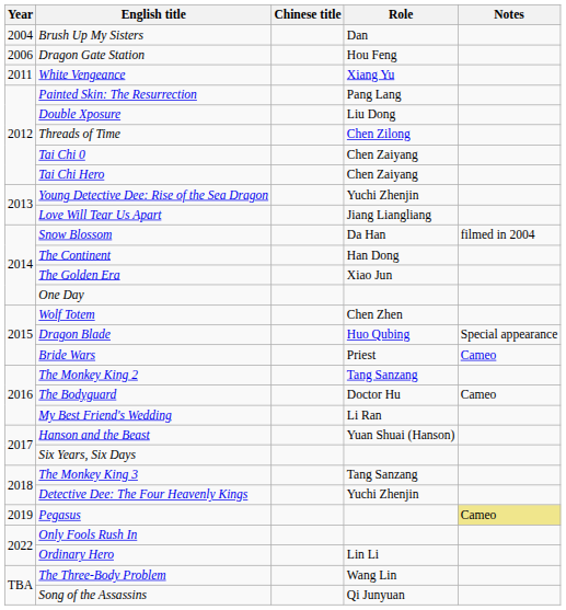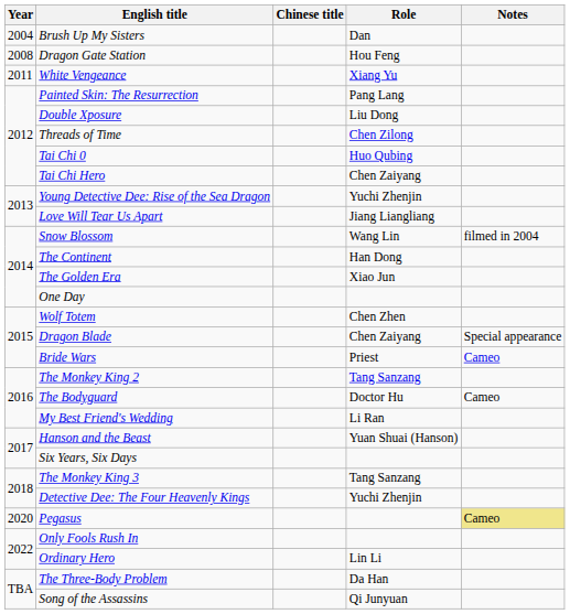 <table class="wikitable sortable">
 <tr>
 <th>Year</th>
 <th>English title</th>
 <th>Chinese title</th>
 <th>Role</th>
 <th class="unsortable">Notes</th>
 </tr>
 <tr>
 <td>2004</td>
 <td><em>Brush Up My Sisters</em></td>
 <td></td>
 <td>Dan</td>
 <td></td>
 </tr>
 <tr>
-<td>2006</td>
+<td>2008</td>
 <td><em>Dragon Gate Station</em></td>
 <td></td>
 <td>Hou Feng</td>
 <td></td>
 </tr>
 <tr>
 <td>2011</td>
 <td><em><a href='#'>White Vengeance</a></em></td>
 <td></td>
 <td><a href='#'>Xiang Yu</a></td>
 <td></td>
 </tr>
 <tr>
 <td rowspan=5>2012</td>
 <td><em><a href='#'>Painted Skin: The Resurrection</a></em></td>
 <td></td>
 <td>Pang Lang</td>
 <td></td>
 </tr>
 <tr>
 <td><em><a href='#'>Double Xposure</a></em></td>
 <td></td>
 <td>Liu Dong</td>
 <td></td>
 </tr>
 <tr>
 <td><em>Threads of Time</em></td>
 <td></td>
 <td><a href='#'>Chen Zilong</a></td>
 <td></td>
 </tr>
 <tr>
 <td><em><a href='#'>Tai Chi 0</a></em></td>
 <td></td>
-<td>Chen Zaiyang</td>
+<td><a href='#'>Huo Qubing</a></td>
 <td></td>
 </tr>
 <tr>
 <td><em><a href='#'>Tai Chi Hero</a></em></td>
 <td></td>
 <td>Chen Zaiyang</td>
 <td></td>
 </tr>
 <tr>
 <td rowspan=2>2013</td>
 <td><em><a href='#'>Young Detective Dee: Rise of the Sea Dragon</a></em></td>
 <td></td>
 <td>Yuchi Zhenjin</td>
 <td></td>
 </tr>
 <tr>
 <td><em><a href='#'>Love Will Tear Us Apart</a></em></td>
 <td></td>
 <td>Jiang Liangliang</td>
 <td></td>
 </tr>
 <tr>
 <td rowspan=4>2014</td>
 <td><em><a href='#'>Snow Blossom</a></em></td>
 <td></td>
-<td>Da Han</td>
+<td>Wang Lin</td>
 <td>filmed in 2004</td>
 </tr>
 <tr>
 <td><em><a href='#'>The Continent</a></em></td>
 <td></td>
 <td>Han Dong</td>
 <td></td>
 </tr>
 <tr>
 <td><em><a href='#'>The Golden Era</a></em></td>
 <td></td>
 <td>Xiao Jun</td>
 <td></td>
 </tr>
 <tr>
 <td><em>One Day</em></td>
 <td></td>
 <td></td>
 <td></td>
 </tr>
 <tr>
 <td rowspan=3>2015</td>
 <td><em><a href='#'>Wolf Totem</a></em></td>
 <td></td>
 <td>Chen Zhen</td>
 <td></td>
 </tr>
 <tr>
 <td><em><a href='#'>Dragon Blade</a></em></td>
 <td></td>
-<td><a href='#'>Huo Qubing</a></td>
+<td>Chen Zaiyang</td>
 <td>Special appearance</td>
 </tr>
 <tr>
 <td><em><a href='#'>Bride Wars</a></em></td>
 <td></td>
 <td>Priest</td>
 <td><a href='#'>Cameo</a></td>
 </tr>
 <tr>
 <td rowspan=3>2016</td>
 <td><em><a href='#'>The Monkey King 2</a></em></td>
 <td></td>
 <td><a href='#'>Tang Sanzang</a></td>
 <td></td>
 </tr>
 <tr>
 <td><em><a href='#'>The Bodyguard</a></em></td>
 <td></td>
 <td>Doctor Hu</td>
 <td>Cameo</td>
 </tr>
 <tr>
 <td><em><a href='#'>My Best Friend's Wedding</a></em></td>
 <td></td>
 <td>Li Ran</td>
 <td></td>
 </tr>
 <tr>
 <td rowspan=2>2017</td>
 <td><em><a href='#'>Hanson and the Beast</a></em></td>
 <td></td>
 <td>Yuan Shuai (Hanson)</td>
 <td></td>
 </tr>
 <tr>
 <td><em>Six Years, Six Days</em></td>
 <td></td>
 <td></td>
 <td Cameo></td>
 </tr>
 <tr>
 <td rowspan=2>2018</td>
 <td><em><a href='#'>The Monkey King 3</a></em></td>
 <td></td>
 <td>Tang Sanzang</td>
 <td></td>
 </tr>
 <tr>
 <td><em><a href='#'>Detective Dee: The Four Heavenly Kings</a></em></td>
 <td></td>
 <td>Yuchi Zhenjin</td>
 <td></td>
 </tr>
 <tr>
-<td>2019</td>
+<td>2020</td>
 <td><em><a href='#'>Pegasus</a></em></td>
 <td></td>
 <td></td>
 <td style="background: khaki;">Cameo</td>
 </tr>
 <tr>
 <td rowspan=2>2022</td>
 <td><em><a href='#'>Only Fools Rush In</a></em></td>
 <td></td>
 <td></td>
 <td></td>
 </tr>
 <tr>
 <td><em><a href='#'>Ordinary Hero</a></em></td>
 <td></td>
 <td>Lin Li</td>
 <td></td>
 </tr>
 <tr>
 <td rowspan=2>TBA</td>
 <td><em><a href='#'>The Three-Body Problem</a></em></td>
 <td></td>
-<td>Wang Lin</td>
+<td>Da Han</td>
 <td></td>
 </tr>
 <tr>
 <td><em>Song of the Assassins</em></td>
 <td></td>
 <td>Qi Junyuan</td>
 <td></td>
 </tr>
 </table>
